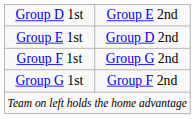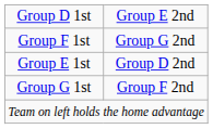 <table class=wikitable style="text-align:center">
 <tr>
 <td><a href='#'>Group D</a> 1st</td>
 <td><a href='#'>Group E</a> 2nd</td>
 </tr>
 <tr>
+<td><a href='#'>Group F</a> 1st</td>
+<td><a href='#'>Group G</a> 2nd</td>
+</tr>
+<tr>
 <td><a href='#'>Group E</a> 1st</td>
 <td><a href='#'>Group D</a> 2nd</td>
-</tr>
-<tr>
-<td><a href='#'>Group F</a> 1st</td>
-<td><a href='#'>Group G</a> 2nd</td>
 </tr>
 <tr>
 <td><a href='#'>Group G</a> 1st</td>
 <td><a href='#'>Group F</a> 2nd</td>
 </tr>
 <tr>
 <td colspan=2><small><em>Team on left holds the home advantage</em></small></td>
 </tr>
 </table>
